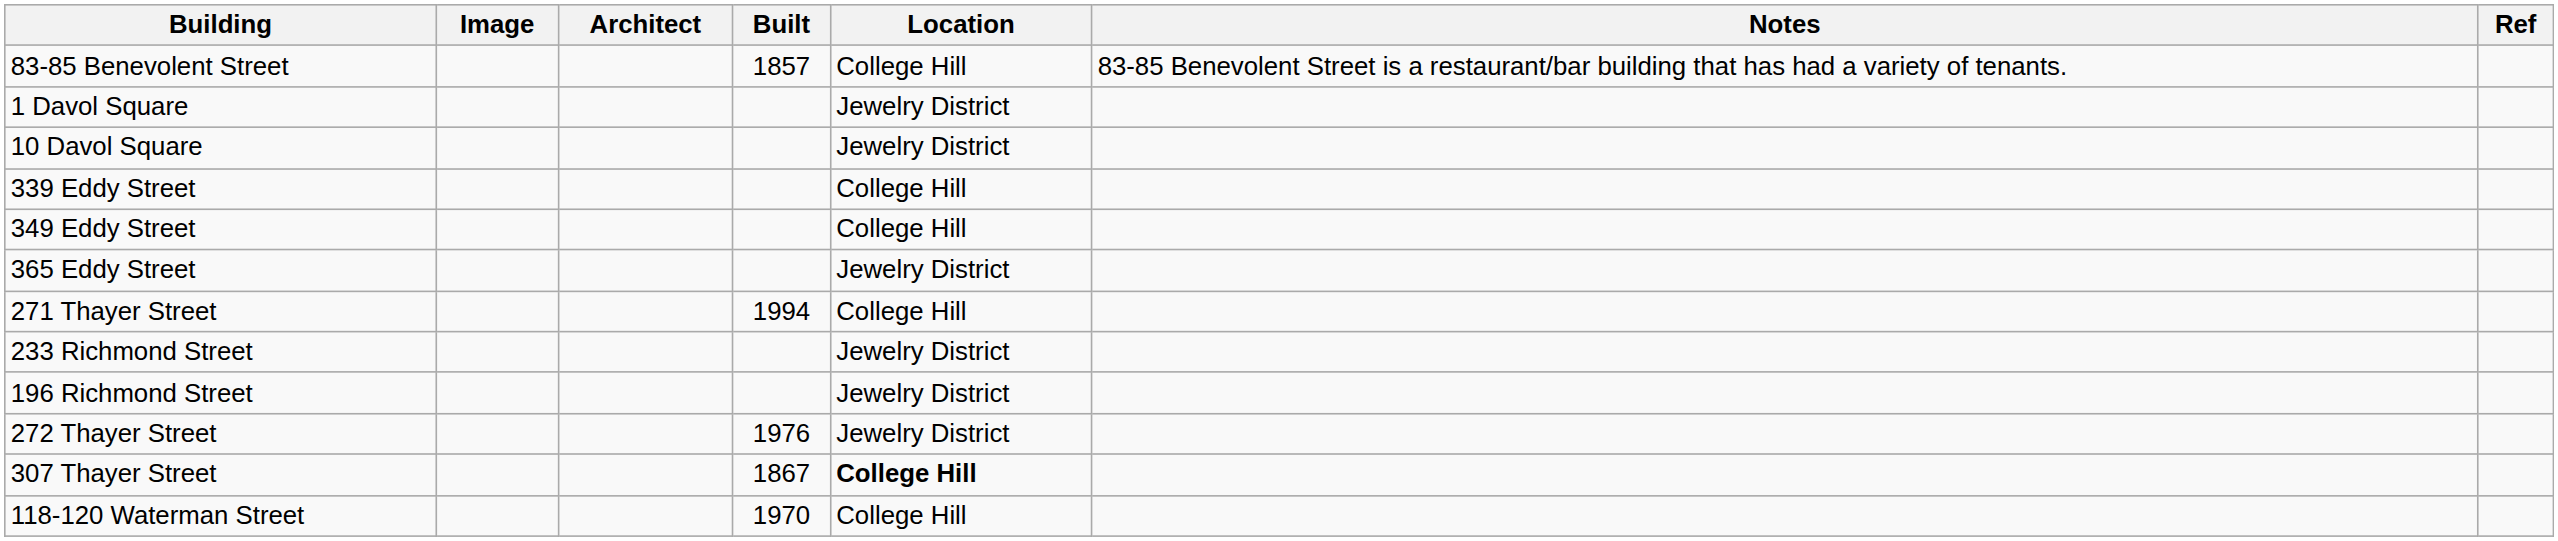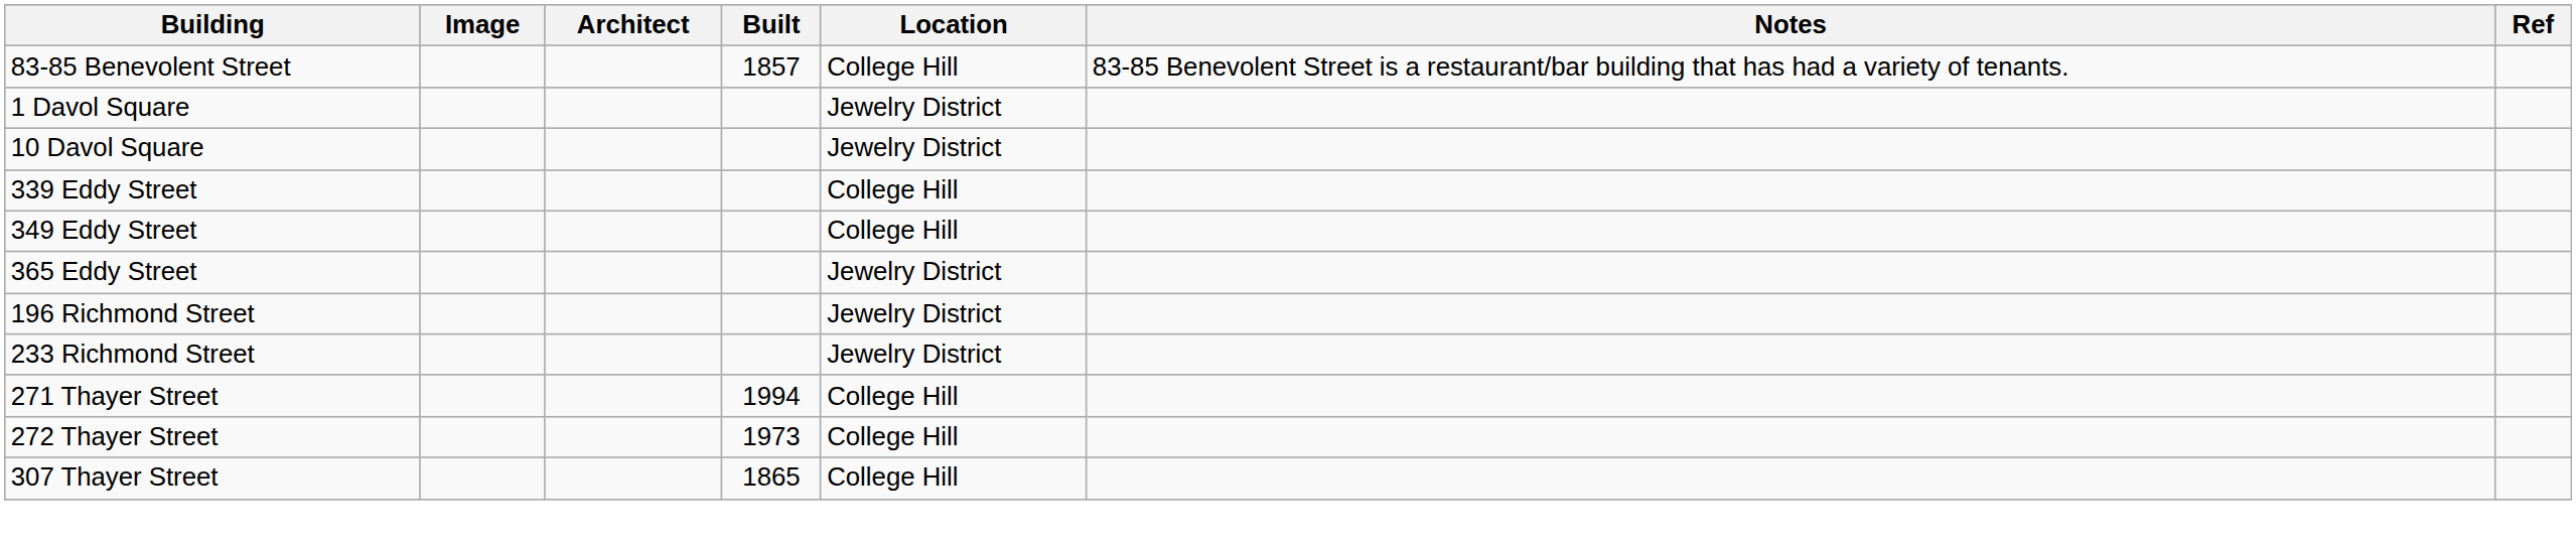 <table class="wikitable sortable" style="width:100%">
 <tr>
 <th>Building</th>
 <th class="unsortable">Image</th>
 <th>Architect</th>
 <th>Built</th>
 <th>Location</th>
 <th class="unsortable">Notes</th>
 <th class="unsortable">Ref</th>
 </tr>
 <tr>
 <td>83-85 Benevolent Street</td>
 <td align="center"></td>
 <td></td>
 <td align="center">1857</td>
 <td>College Hill</td>
 <td>83-85 Benevolent Street is a restaurant/bar building that has had a variety of tenants.</td>
 <td align="center"></td>
 </tr>
 <tr>
 <td>1 Davol Square</td>
 <td align="center"></td>
 <td></td>
 <td align="center"></td>
 <td>Jewelry District</td>
 <td></td>
 <td align="center"></td>
 </tr>
 <tr>
 <td>10 Davol Square</td>
 <td align="center"></td>
 <td></td>
 <td align="center"></td>
 <td>Jewelry District</td>
 <td></td>
 <td align="center"></td>
 </tr>
 <tr>
 <td>339 Eddy Street</td>
 <td align="center"></td>
 <td></td>
 <td align="center"></td>
 <td>College Hill</td>
 <td></td>
 <td align="center"></td>
 </tr>
 <tr>
 <td>349 Eddy Street</td>
 <td align="center"></td>
 <td></td>
 <td align="center"></td>
 <td>College Hill</td>
 <td></td>
 <td align="center"></td>
 </tr>
 <tr>
 <td>365 Eddy Street</td>
 <td></td>
 <td></td>
 <td></td>
 <td>Jewelry District</td>
 <td></td>
 <td></td>
 </tr>
 <tr>
-<td>271 Thayer Street</td>
+<td>196 Richmond Street</td>
+<td align="center"></td>
 <td></td>
+<td align="center"></td>
+<td>Jewelry District</td>
 <td></td>
-<td align="center">1994</td>
-<td>College Hill</td>
-<td></td>
-<td></td>
+<td align="center"></td>
 </tr>
 <tr>
 <td>233 Richmond Street</td>
 <td align="center"></td>
 <td></td>
 <td align="center"></td>
 <td>Jewelry District</td>
 <td></td>
 <td align="center"></td>
 </tr>
 <tr>
-<td>196 Richmond Street</td>
-<td align="center"></td>
+<td>271 Thayer Street</td>
 <td></td>
-<td align="center"></td>
-<td>Jewelry District</td>
 <td></td>
-<td align="center"></td>
+<td align="center">1994</td>
+<td>College Hill</td>
+<td></td>
+<td></td>
 </tr>
 <tr>
 <td>272 Thayer Street</td>
 <td></td>
 <td></td>
-<td align="center">1976</td>
-<td>Jewelry District</td>
+<td align="center">1973</td>
+<td>College Hill</td>
 <td></td>
 <td></td>
 </tr>
 <tr>
 <td>307 Thayer Street</td>
 <td></td>
 <td></td>
-<td align="center">1867</td>
-<td><strong>College Hill</strong></td>
-<td></td>
-<td></td>
-</tr>
-<tr>
-<td>118-120 Waterman Street</td>
-<td></td>
-<td></td>
-<td align="center">1970</td>
+<td align="center">1865</td>
 <td>College Hill</td>
 <td></td>
 <td></td>
 </tr>
 </table>
